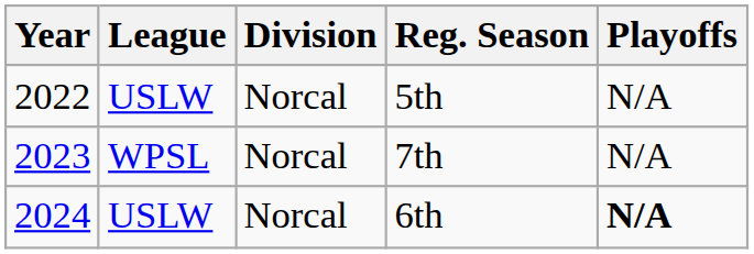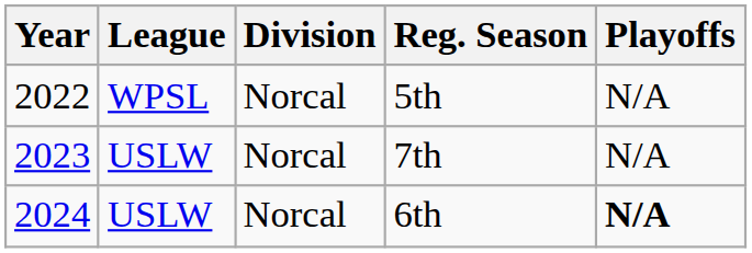 <table class="wikitable">
 <tr>
 <th>Year</th>
 <th>League</th>
 <th>Division</th>
 <th>Reg. Season</th>
 <th>Playoffs</th>
 </tr>
 <tr>
 <td>2022</td>
-<td><a href='#'>USLW</a></td>
+<td><a href='#'>WPSL</a></td>
 <td>Norcal</td>
 <td>5th</td>
 <td>N/A</td>
 </tr>
 <tr>
 <td><a href='#'>2023</a></td>
-<td><a href='#'>WPSL</a></td>
+<td><a href='#'>USLW</a></td>
 <td>Norcal</td>
 <td>7th</td>
 <td>N/A</td>
 </tr>
 <tr>
 <td><a href='#'>2024</a></td>
 <td><a href='#'>USLW</a></td>
 <td>Norcal</td>
 <td>6th</td>
 <td><strong>N/A</strong></td>
 </tr>
 </table>
